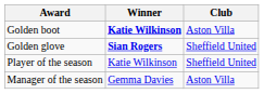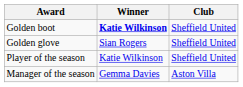 <table class="wikitable">
 <tr>
 <th>Award</th>
 <th>Winner</th>
 <th>Club</th>
 </tr>
 <tr>
 <td>Golden boot</td>
 <td><strong> <a href='#'>Katie Wilkinson</a></strong></td>
-<td><a href='#'>Aston Villa</a></td>
+<td><a href='#'>Sheffield United</a></td>
 </tr>
 <tr>
 <td>Golden glove</td>
-<td><strong> <a href='#'>Sian Rogers</a></strong></td>
+<td> <a href='#'>Sian Rogers</a></td>
 <td><a href='#'>Sheffield United</a></td>
 </tr>
 <tr>
 <td>Player of the season</td>
 <td> <a href='#'>Katie Wilkinson</a></td>
 <td><a href='#'>Sheffield United</a></td>
 </tr>
 <tr>
 <td>Manager of the season</td>
 <td> <a href='#'>Gemma Davies</a></td>
 <td><a href='#'>Aston Villa</a></td>
 </tr>
 </table>
